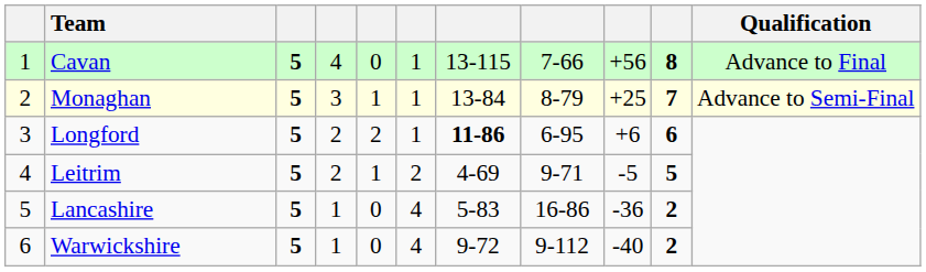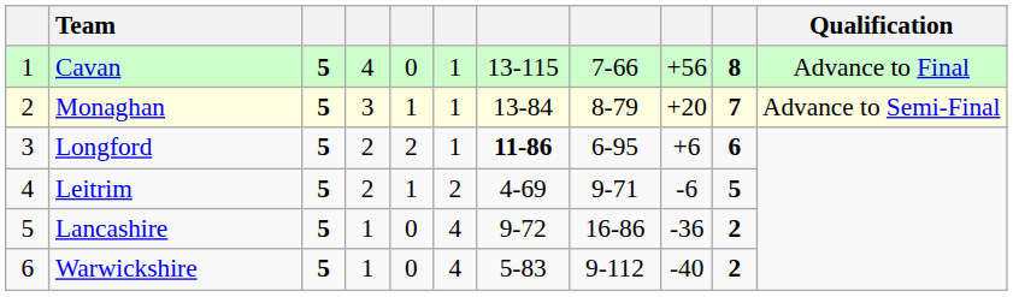 <table class="wikitable" style="text-align:center">
 <tr>
 <th width="20"></th>
 <th width="150" style="text-align:left;">Team</th>
 <th width="20"></th>
 <th width="20"></th>
 <th width="20"></th>
 <th width="20"></th>
 <th width="50"></th>
 <th width="50"></th>
 <th width="20"></th>
 <th width="20"></th>
 <th>Qualification</th>
 </tr>
 <tr style="background:#ccffcc">
 <td>1</td>
 <td style="text-align:left"> <a href='#'>Cavan</a></td>
 <td><strong>5</strong></td>
 <td>4</td>
 <td>0</td>
 <td>1</td>
 <td>13-115</td>
 <td>7-66</td>
 <td>+56</td>
 <td><strong>8</strong></td>
 <td>Advance to <a href='#'>Final</a></td>
 </tr>
 <tr style="background:#FFFFE0">
 <td>2</td>
 <td style="text-align:left"> <a href='#'>Monaghan</a></td>
 <td><strong>5</strong></td>
 <td>3</td>
 <td>1</td>
 <td>1</td>
 <td>13-84</td>
 <td>8-79</td>
-<td>+25</td>
+<td>+20</td>
 <td><strong>7</strong></td>
 <td>Advance to <a href='#'>Semi-Final</a></td>
 </tr>
 <tr>
 <td>3</td>
 <td style="text-align:left"> <a href='#'>Longford</a></td>
 <td><strong>5</strong></td>
 <td>2</td>
 <td>2</td>
 <td>1</td>
 <td><strong>11-86</strong></td>
 <td>6-95</td>
 <td>+6</td>
 <td><strong>6</strong></td>
 <td rowspan="4"></td>
 </tr>
 <tr>
 <td>4</td>
 <td style="text-align:left"> <a href='#'>Leitrim</a></td>
 <td><strong>5</strong></td>
 <td>2</td>
 <td>1</td>
 <td>2</td>
 <td>4-69</td>
 <td>9-71</td>
-<td>-5</td>
+<td>-6</td>
 <td><strong>5</strong></td>
 </tr>
 <tr>
 <td>5</td>
 <td style="text-align:left"> <a href='#'>Lancashire</a></td>
 <td><strong>5</strong></td>
 <td>1</td>
 <td>0</td>
 <td>4</td>
-<td>5-83</td>
+<td>9-72</td>
 <td>16-86</td>
 <td>-36</td>
 <td><strong>2</strong></td>
 </tr>
 <tr>
 <td>6</td>
 <td style="text-align:left"> <a href='#'>Warwickshire</a></td>
 <td><strong>5</strong></td>
 <td>1</td>
 <td>0</td>
 <td>4</td>
-<td>9-72</td>
+<td>5-83</td>
 <td>9-112</td>
 <td>-40</td>
 <td><strong>2</strong></td>
 </tr>
 </table>
